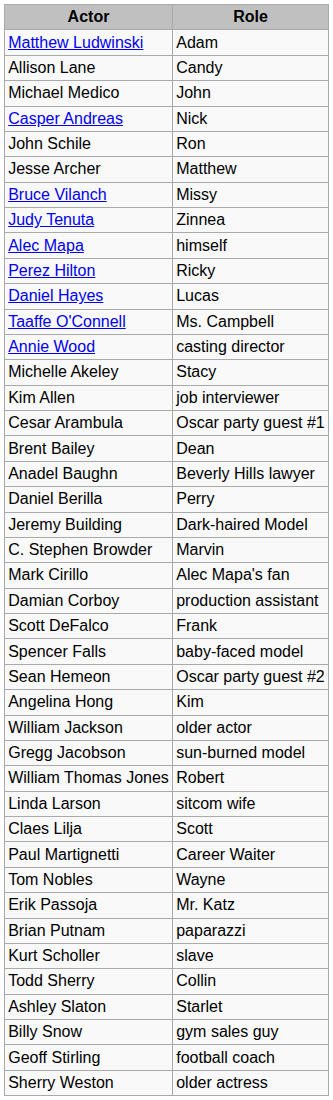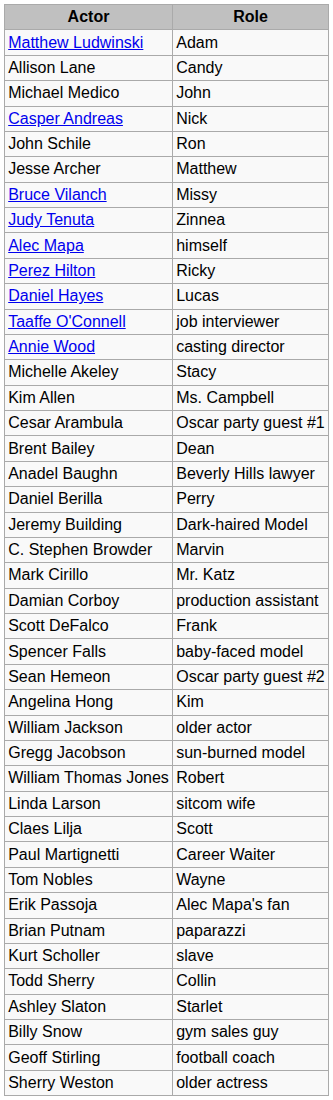 <table class=wikitable>
 <tr>
 <th style="background:silver;">Actor</th>
 <th style="background:silver;">Role</th>
 </tr>
 <tr>
 <td><a href='#'>Matthew Ludwinski</a></td>
 <td>Adam</td>
 </tr>
 <tr>
 <td>Allison Lane</td>
 <td>Candy</td>
 </tr>
 <tr>
 <td>Michael Medico</td>
 <td>John</td>
 </tr>
 <tr>
 <td><a href='#'>Casper Andreas</a></td>
 <td>Nick</td>
 </tr>
 <tr>
 <td>John Schile</td>
 <td>Ron</td>
 </tr>
 <tr>
 <td>Jesse Archer</td>
 <td>Matthew</td>
 </tr>
 <tr>
 <td><a href='#'>Bruce Vilanch</a></td>
 <td>Missy</td>
 </tr>
 <tr>
 <td><a href='#'>Judy Tenuta</a></td>
 <td>Zinnea</td>
 </tr>
 <tr>
 <td><a href='#'>Alec Mapa</a></td>
 <td>himself</td>
 </tr>
 <tr>
 <td><a href='#'>Perez Hilton</a></td>
 <td>Ricky</td>
 </tr>
 <tr>
 <td><a href='#'>Daniel Hayes</a></td>
 <td>Lucas</td>
 </tr>
 <tr>
 <td><a href='#'>Taaffe O'Connell</a></td>
-<td>Ms. Campbell</td>
+<td>job interviewer</td>
 </tr>
 <tr>
 <td><a href='#'>Annie Wood</a></td>
 <td>casting director</td>
 </tr>
 <tr>
 <td>Michelle Akeley</td>
 <td>Stacy</td>
 </tr>
 <tr>
 <td>Kim Allen</td>
-<td>job interviewer</td>
+<td>Ms. Campbell</td>
 </tr>
 <tr>
 <td>Cesar Arambula</td>
 <td>Oscar party guest #1</td>
 </tr>
 <tr>
 <td>Brent Bailey</td>
 <td>Dean</td>
 </tr>
 <tr>
 <td>Anadel Baughn</td>
 <td>Beverly Hills lawyer</td>
 </tr>
 <tr>
 <td>Daniel Berilla</td>
 <td>Perry</td>
 </tr>
 <tr>
 <td>Jeremy Building</td>
 <td>Dark-haired Model</td>
 </tr>
 <tr>
 <td>C. Stephen Browder</td>
 <td>Marvin</td>
 </tr>
 <tr>
 <td>Mark Cirillo</td>
-<td>Alec Mapa's fan</td>
+<td>Mr. Katz</td>
 </tr>
 <tr>
 <td>Damian Corboy</td>
 <td>production assistant</td>
 </tr>
 <tr>
 <td>Scott DeFalco</td>
 <td>Frank</td>
 </tr>
 <tr>
 <td>Spencer Falls</td>
 <td>baby-faced model</td>
 </tr>
 <tr>
 <td>Sean Hemeon</td>
 <td>Oscar party guest #2</td>
 </tr>
 <tr>
 <td>Angelina Hong</td>
 <td>Kim</td>
 </tr>
 <tr>
 <td>William Jackson</td>
 <td>older actor</td>
 </tr>
 <tr>
 <td>Gregg Jacobson</td>
 <td>sun-burned model</td>
 </tr>
 <tr>
 <td>William Thomas Jones</td>
 <td>Robert</td>
 </tr>
 <tr>
 <td>Linda Larson</td>
 <td>sitcom wife</td>
 </tr>
 <tr>
 <td>Claes Lilja</td>
 <td>Scott</td>
 </tr>
 <tr>
 <td>Paul Martignetti</td>
 <td>Career Waiter</td>
 </tr>
 <tr>
 <td>Tom Nobles</td>
 <td>Wayne</td>
 </tr>
 <tr>
 <td>Erik Passoja</td>
-<td>Mr. Katz</td>
+<td>Alec Mapa's fan</td>
 </tr>
 <tr>
 <td>Brian Putnam</td>
 <td>paparazzi</td>
 </tr>
 <tr>
 <td>Kurt Scholler</td>
 <td>slave</td>
 </tr>
 <tr>
 <td>Todd Sherry</td>
 <td>Collin</td>
 </tr>
 <tr>
 <td>Ashley Slaton</td>
 <td>Starlet</td>
 </tr>
 <tr>
 <td>Billy Snow</td>
 <td>gym sales guy</td>
 </tr>
 <tr>
 <td>Geoff Stirling</td>
 <td>football coach</td>
 </tr>
 <tr>
 <td>Sherry Weston</td>
 <td>older actress</td>
 </tr>
 </table>
